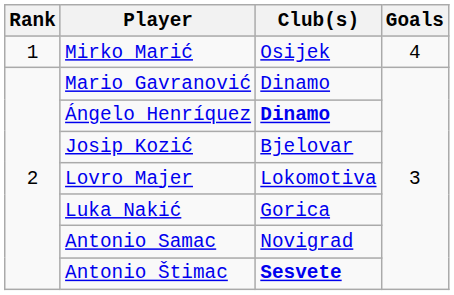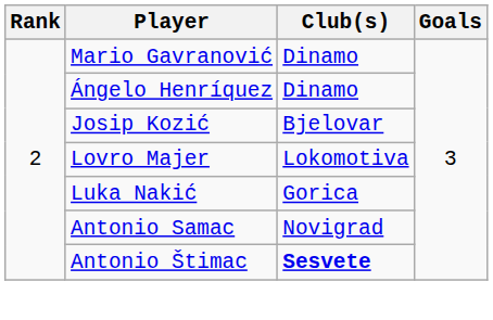 <table class="wikitable" style="text-align:center">
 <tr>
 <th>Rank</th>
 <th>Player</th>
 <th>Club(s)</th>
 <th>Goals</th>
-</tr>
-<tr>
-<td rowspan=1>1</td>
-<td align="left"> <a href='#'>Mirko Marić</a></td>
-<td align="left"><a href='#'>Osijek</a></td>
-<td rowspan=1>4</td>
 </tr>
 <tr>
 <td rowspan=7>2</td>
 <td align="left"> <a href='#'>Mario Gavranović</a></td>
 <td align="left"><a href='#'>Dinamo</a></td>
 <td rowspan=7>3</td>
 </tr>
 <tr>
 <td align="left"> <a href='#'>Ángelo Henríquez</a></td>
-<td align="left"><strong><a href='#'>Dinamo</a></strong></td>
+<td align="left"><a href='#'>Dinamo</a></td>
 </tr>
 <tr>
 <td align="left"> <a href='#'>Josip Kozić</a></td>
 <td align="left"><a href='#'>Bjelovar</a></td>
 </tr>
 <tr>
 <td align="left"> <a href='#'>Lovro Majer</a></td>
 <td align="left"><a href='#'>Lokomotiva</a></td>
 </tr>
 <tr>
 <td align="left"> <a href='#'>Luka Nakić</a></td>
 <td align="left"><a href='#'>Gorica</a></td>
 </tr>
 <tr>
 <td align="left"> <a href='#'>Antonio Samac</a></td>
 <td align="left"><a href='#'>Novigrad</a></td>
 </tr>
 <tr>
 <td align="left"> <a href='#'>Antonio Štimac</a></td>
 <td align="left"><strong><a href='#'>Sesvete</a></strong></td>
 </tr>
 </table>
